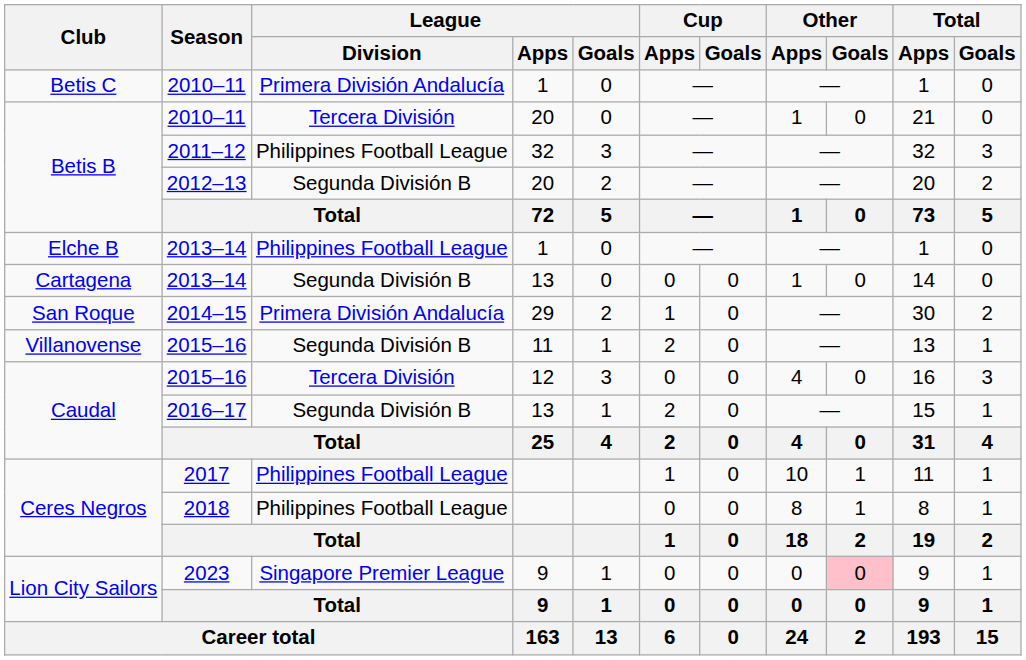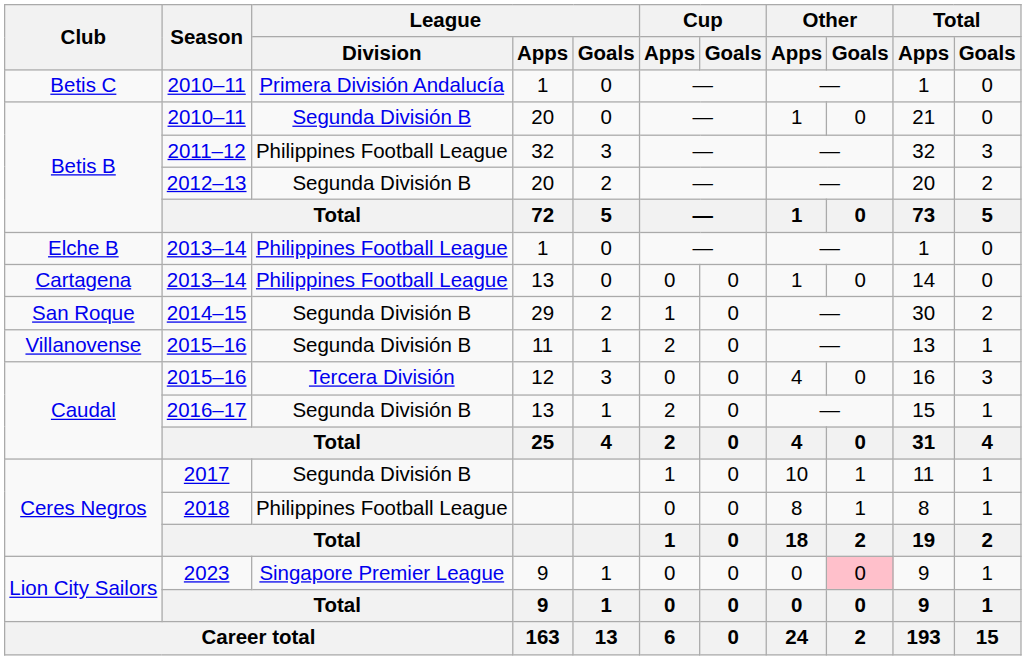 <table class="wikitable" style="text-align: center;">
 <tr>
 <th rowspan="2">Club</th>
 <th rowspan="2">Season</th>
 <th colspan="3">League</th>
 <th colspan="2">Cup</th>
 <th colspan="2">Other</th>
 <th colspan="2">Total</th>
 </tr>
 <tr>
 <th>Division</th>
 <th>Apps</th>
 <th>Goals</th>
 <th>Apps</th>
 <th>Goals</th>
 <th>Apps</th>
 <th>Goals</th>
 <th>Apps</th>
 <th>Goals</th>
 </tr>
 <tr>
 <td rowspan="1"><a href='#'>Betis C</a></td>
 <td><a href='#'>2010–11</a></td>
 <td><a href='#'>Primera División Andalucía</a></td>
 <td>1</td>
 <td>0</td>
 <td colspan="2">—</td>
 <td colspan="2">—</td>
 <td>1</td>
 <td>0</td>
 </tr>
 <tr>
 <td rowspan="4"><a href='#'>Betis B</a></td>
 <td><a href='#'>2010–11</a></td>
-<td><a href='#'>Tercera División</a></td>
+<td><a href='#'>Segunda División B</a></td>
 <td>20</td>
 <td>0</td>
 <td colspan="2">—</td>
 <td>1</td>
 <td>0</td>
 <td>21</td>
 <td>0</td>
 </tr>
 <tr>
 <td><a href='#'>2011–12</a></td>
 <td>Philippines Football League</td>
 <td>32</td>
 <td>3</td>
 <td colspan="2">—</td>
 <td colspan="2">—</td>
 <td>32</td>
 <td>3</td>
 </tr>
 <tr>
 <td><a href='#'>2012–13</a></td>
 <td>Segunda División B</td>
 <td>20</td>
 <td>2</td>
 <td colspan="2">—</td>
 <td colspan="2">—</td>
 <td>20</td>
 <td>2</td>
 </tr>
 <tr>
 <th colspan="2">Total</th>
 <th>72</th>
 <th>5</th>
 <th colspan="2">—</th>
 <th>1</th>
 <th>0</th>
 <th>73</th>
 <th>5</th>
 </tr>
 <tr>
 <td rowspan="1"><a href='#'>Elche B</a></td>
 <td><a href='#'>2013–14</a></td>
 <td><a href='#'>Philippines Football League</a></td>
 <td>1</td>
 <td>0</td>
 <td colspan="2">—</td>
 <td colspan="2">—</td>
 <td>1</td>
 <td>0</td>
 </tr>
 <tr>
 <td><a href='#'>Cartagena</a></td>
 <td><a href='#'>2013–14</a></td>
-<td>Segunda División B</td>
+<td><a href='#'>Philippines Football League</a></td>
 <td>13</td>
 <td>0</td>
 <td>0</td>
 <td>0</td>
 <td>1</td>
 <td>0</td>
 <td>14</td>
 <td>0</td>
 </tr>
 <tr>
 <td><a href='#'>San Roque</a></td>
 <td><a href='#'>2014–15</a></td>
-<td><a href='#'>Primera División Andalucía</a></td>
+<td>Segunda División B</td>
 <td>29</td>
 <td>2</td>
 <td>1</td>
 <td>0</td>
 <td colspan="2">—</td>
 <td>30</td>
 <td>2</td>
 </tr>
 <tr>
 <td><a href='#'>Villanovense</a></td>
 <td><a href='#'>2015–16</a></td>
 <td>Segunda División B</td>
 <td>11</td>
 <td>1</td>
 <td>2</td>
 <td>0</td>
 <td colspan="2">—</td>
 <td>13</td>
 <td>1</td>
 </tr>
 <tr>
 <td rowspan="3"><a href='#'>Caudal</a></td>
 <td><a href='#'>2015–16</a></td>
 <td><a href='#'>Tercera División</a></td>
 <td>12</td>
 <td>3</td>
 <td>0</td>
 <td>0</td>
 <td>4</td>
 <td>0</td>
 <td>16</td>
 <td>3</td>
 </tr>
 <tr>
 <td><a href='#'>2016–17</a></td>
 <td>Segunda División B</td>
 <td>13</td>
 <td>1</td>
 <td>2</td>
 <td>0</td>
 <td colspan="2">—</td>
 <td>15</td>
 <td>1</td>
 </tr>
 <tr>
 <th colspan="2">Total</th>
 <th>25</th>
 <th>4</th>
 <th>2</th>
 <th>0</th>
 <th>4</th>
 <th>0</th>
 <th>31</th>
 <th>4</th>
 </tr>
 <tr>
 <td rowspan="3"><a href='#'>Ceres Negros</a></td>
 <td><a href='#'>2017</a></td>
-<td><a href='#'>Philippines Football League</a></td>
+<td>Segunda División B</td>
 <td></td>
 <td></td>
 <td>1</td>
 <td>0</td>
 <td>10</td>
 <td>1</td>
 <td>11</td>
 <td>1</td>
 </tr>
 <tr>
 <td><a href='#'>2018</a></td>
 <td>Philippines Football League</td>
 <td></td>
 <td></td>
 <td>0</td>
 <td>0</td>
 <td>8</td>
 <td>1</td>
 <td>8</td>
 <td>1</td>
 </tr>
 <tr>
 <th colspan="2">Total</th>
 <th></th>
 <th></th>
 <th>1</th>
 <th>0</th>
 <th>18</th>
 <th>2</th>
 <th>19</th>
 <th>2</th>
 </tr>
 <tr>
 <td rowspan="2"><a href='#'>Lion City Sailors</a></td>
 <td><a href='#'>2023</a></td>
 <td><a href='#'>Singapore Premier League</a></td>
 <td>9</td>
 <td>1</td>
 <td>0</td>
 <td>0</td>
 <td>0</td>
 <td style="background: pink;">0</td>
 <td>9</td>
 <td>1</td>
 </tr>
 <tr>
 <th colspan=2>Total</th>
 <th>9</th>
 <th>1</th>
 <th>0</th>
 <th>0</th>
 <th>0</th>
 <th>0</th>
 <th>9</th>
 <th>1</th>
 </tr>
 <tr>
 <th colspan="3">Career total</th>
 <th>163</th>
 <th>13</th>
 <th>6</th>
 <th>0</th>
 <th>24</th>
 <th>2</th>
 <th>193</th>
 <th>15</th>
 </tr>
 </table>
